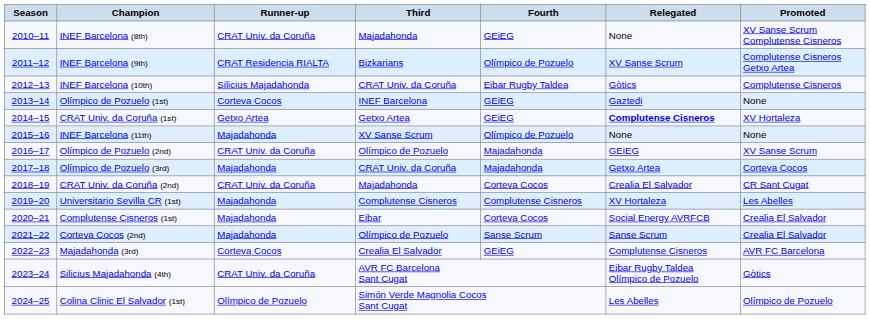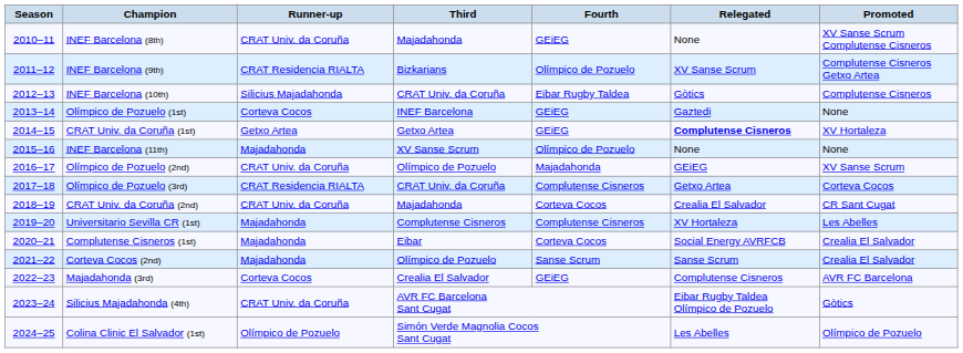 <table bgcolor="#f7f8ff" cellpadding="4" width="85%" cellspacing="0" border="1" style="font-size: 95%; border: gray solid 1px; border-collapse: collapse;">
 <tr bgcolor="#CCDDEE" align="center">
 <td><strong>Season</strong></td>
 <td><strong>Champion</strong></td>
 <td><strong>Runner-up</strong></td>
 <td><strong>Third</strong></td>
 <td><strong>Fourth</strong></td>
 <td> <strong>Relegated</strong></td>
 <td> <strong>Promoted</strong></td>
 </tr>
 <tr>
 <td align=center><a href='#'>2010–11</a></td>
 <td> <a href='#'>INEF Barcelona</a> <small>(8th)</small></td>
 <td> <a href='#'>CRAT Univ. da Coruña</a></td>
 <td> <a href='#'>Majadahonda</a></td>
 <td> <a href='#'>GEiEG</a></td>
 <td>None</td>
 <td> <a href='#'>XV Sanse Scrum</a><br> <a href='#'>Complutense Cisneros</a></td>
 </tr>
 <tr bgcolor="#DDEEFF">
 <td align=center><a href='#'>2011–12</a></td>
 <td> <a href='#'>INEF Barcelona</a> <small>(9th)</small></td>
 <td> <a href='#'>CRAT Residencia RIALTA</a></td>
 <td> <a href='#'>Bizkarians</a></td>
 <td> <a href='#'>Olímpico de Pozuelo</a></td>
 <td> <a href='#'>XV Sanse Scrum</a></td>
 <td> <a href='#'>Complutense Cisneros</a> <br>  <a href='#'>Getxo Artea</a></td>
 </tr>
 <tr>
 <td align=center><a href='#'>2012–13</a></td>
 <td> <a href='#'>INEF Barcelona</a> <small>(10th)</small></td>
 <td> <a href='#'>Silicius Majadahonda</a></td>
 <td> <a href='#'>CRAT Univ. da Coruña</a></td>
 <td> <a href='#'>Eibar Rugby Taldea</a></td>
 <td> <a href='#'>Gòtics</a></td>
 <td> <a href='#'>Complutense Cisneros</a></td>
 </tr>
 <tr bgcolor="#DDEEFF">
 <td align=center><a href='#'>2013–14</a></td>
 <td> <a href='#'>Olímpico de Pozuelo</a> <small>(1st)</small></td>
 <td> <a href='#'>Corteva Cocos</a></td>
 <td> <a href='#'>INEF Barcelona</a></td>
 <td> <a href='#'>GEiEG</a></td>
 <td> <a href='#'>Gaztedi</a></td>
 <td>None</td>
 </tr>
 <tr>
 <td align=center><a href='#'>2014–15</a></td>
 <td> <a href='#'>CRAT Univ. da Coruña</a> <small>(1st)</small></td>
 <td> <a href='#'>Getxo Artea</a></td>
 <td> <a href='#'>Getxo Artea</a></td>
 <td> <a href='#'>GEiEG</a></td>
 <td><strong> <a href='#'>Complutense Cisneros</a></strong></td>
 <td> <a href='#'>XV Hortaleza</a></td>
 </tr>
 <tr bgcolor="#DDEEFF">
 <td align=center><a href='#'>2015–16</a></td>
 <td> <a href='#'>INEF Barcelona</a> <small>(11th)</small></td>
 <td> <a href='#'>Majadahonda</a></td>
 <td> <a href='#'>XV Sanse Scrum</a></td>
 <td> <a href='#'>Olímpico de Pozuelo</a></td>
 <td>None</td>
 <td>None</td>
 </tr>
 <tr>
 <td align=center><a href='#'>2016–17</a></td>
 <td> <a href='#'>Olímpico de Pozuelo</a> <small>(2nd)</small></td>
 <td> <a href='#'>CRAT Univ. da Coruña</a></td>
 <td> <a href='#'>Olímpico de Pozuelo</a></td>
 <td> <a href='#'>Majadahonda</a></td>
 <td> <a href='#'>GEiEG</a></td>
 <td> <a href='#'>XV Sanse Scrum</a></td>
 </tr>
 <tr bgcolor="#DDEEFF">
 <td align=center><a href='#'>2017–18</a></td>
 <td> <a href='#'>Olímpico de Pozuelo</a> <small>(3rd)</small></td>
-<td> <a href='#'>Majadahonda</a></td>
+<td> <a href='#'>CRAT Residencia RIALTA</a></td>
 <td> <a href='#'>CRAT Univ. da Coruña</a></td>
-<td> <a href='#'>Majadahonda</a></td>
+<td> <a href='#'>Complutense Cisneros</a></td>
 <td> <a href='#'>Getxo Artea</a></td>
 <td> <a href='#'>Corteva Cocos</a></td>
 </tr>
 <tr>
 <td align=center><a href='#'>2018–19</a></td>
 <td> <a href='#'>CRAT Univ. da Coruña</a> <small>(2nd)</small></td>
 <td> <a href='#'>CRAT Univ. da Coruña</a></td>
 <td> <a href='#'>Majadahonda</a></td>
 <td> <a href='#'>Corteva Cocos</a></td>
 <td> <a href='#'>Crealia El Salvador</a></td>
 <td> <a href='#'>CR Sant Cugat</a></td>
 </tr>
 <tr bgcolor="#DDEEFF">
 <td align=center><a href='#'>2019–20</a></td>
 <td> <a href='#'>Universitario Sevilla CR</a> <small>(1st)</small></td>
 <td> <a href='#'>Majadahonda</a></td>
 <td> <a href='#'>Complutense Cisneros</a></td>
 <td> <a href='#'>Complutense Cisneros</a></td>
 <td> <a href='#'>XV Hortaleza</a></td>
 <td> <a href='#'>Les Abelles</a></td>
 </tr>
 <tr>
 <td align=center><a href='#'>2020–21</a></td>
 <td> <a href='#'>Complutense Cisneros</a> <small>(1st)</small></td>
 <td> <a href='#'>Majadahonda</a></td>
 <td> <a href='#'>Eibar</a></td>
 <td> <a href='#'>Corteva Cocos</a></td>
 <td> <a href='#'>Social Energy AVRFCB</a></td>
 <td> <a href='#'>Crealia El Salvador</a></td>
 </tr>
 <tr bgcolor="#DDEEFF">
 <td align=center><a href='#'>2021–22</a></td>
 <td> <a href='#'>Corteva Cocos</a> <small>(2nd)</small></td>
 <td> <a href='#'>Majadahonda</a></td>
 <td> <a href='#'>Olímpico de Pozuelo</a></td>
 <td> <a href='#'>Sanse Scrum</a></td>
 <td> <a href='#'>Sanse Scrum</a></td>
 <td> <a href='#'>Crealia El Salvador</a></td>
 </tr>
 <tr>
 <td align=center><a href='#'>2022–23</a></td>
 <td> <a href='#'>Majadahonda</a> <small>(3rd)</small></td>
 <td> <a href='#'>Corteva Cocos</a></td>
 <td> <a href='#'>Crealia El Salvador</a></td>
 <td> <a href='#'>GEiEG</a></td>
 <td> <a href='#'>Complutense Cisneros</a></td>
 <td> <a href='#'>AVR FC Barcelona</a></td>
 </tr>
 <tr>
 <td align=center><a href='#'>2023–24</a></td>
 <td> <a href='#'>Silicius Majadahonda</a> <small>(4th)</small></td>
 <td> <a href='#'>CRAT Univ. da Coruña</a></td>
 <td colspan=2> <a href='#'>AVR FC Barcelona</a> <br>  <a href='#'>Sant Cugat</a></td>
 <td> <a href='#'>Eibar Rugby Taldea</a> <br>  <a href='#'>Olímpico de Pozuelo</a></td>
 <td> <a href='#'>Gòtics</a></td>
 </tr>
 <tr>
 <td align=center><a href='#'>2024–25</a></td>
 <td> <a href='#'>Colina Clinic El Salvador</a> <small>(1st)</small></td>
 <td> <a href='#'>Olímpico de Pozuelo</a></td>
 <td colspan=2> <a href='#'>Simón Verde Magnolia Cocos</a> <br>  <a href='#'>Sant Cugat</a></td>
 <td> <a href='#'>Les Abelles</a></td>
 <td> <a href='#'>Olímpico de Pozuelo</a></td>
 </tr>
 </table>
